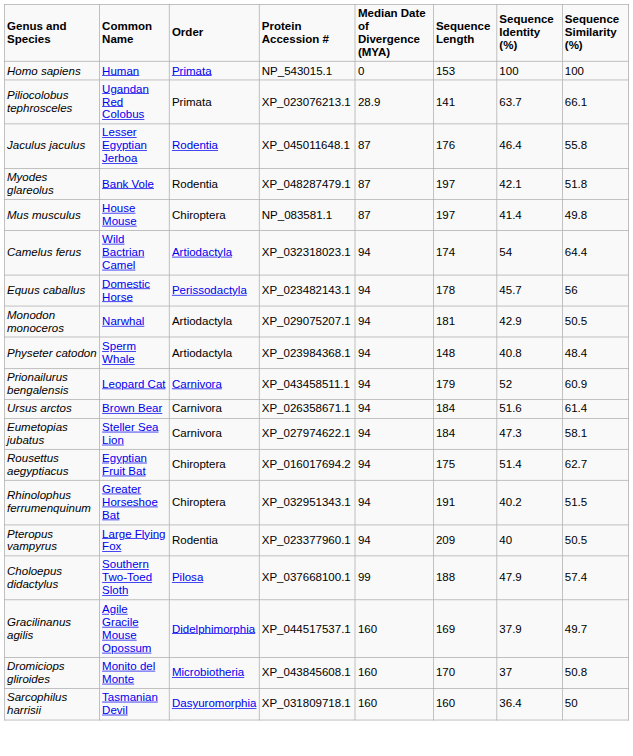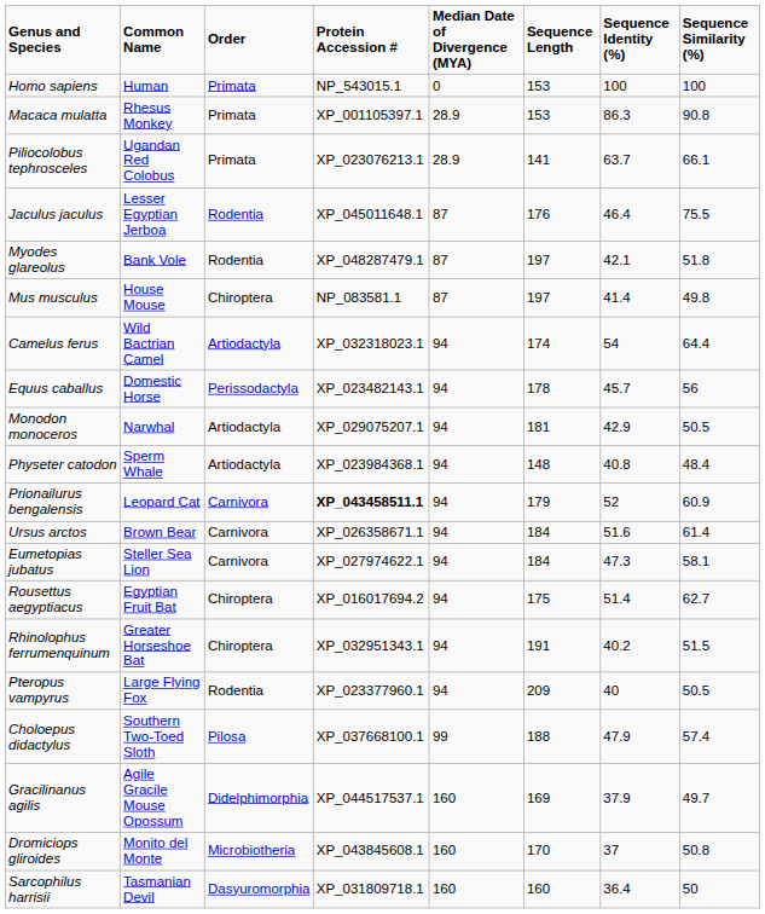 <table class="wikitable">
 <tr>
 <td><strong>Genus  and Species</strong></td>
 <td><strong>Common Name</strong></td>
 <td><strong>Order</strong></td>
 <td><strong>Protein  Accession #</strong></td>
 <td><strong>Median Date of  Divergence (MYA)</strong></td>
 <td><strong>Sequence Length</strong></td>
 <td><strong>Sequence  Identity (%)</strong></td>
 <td><strong>Sequence  Similarity (%)</strong></td>
 </tr>
 <tr>
 <td><em>Homo sapiens</em></td>
 <td><a href='#'>Human</a></td>
 <td><a href='#'>Primata</a></td>
 <td>NP_543015.1</td>
 <td>0</td>
 <td>153</td>
 <td>100</td>
 <td>100</td>
 </tr>
 <tr>
+<td><em>Macaca mulatta</em></td>
+<td><a href='#'>Rhesus Monkey</a></td>
+<td>Primata</td>
+<td>XP_001105397.1</td>
+<td>28.9</td>
+<td>153</td>
+<td>86.3</td>
+<td>90.8</td>
+</tr>
+<tr>
 <td><em>Piliocolobus tephrosceles</em></td>
 <td><a href='#'>Ugandan Red Colobus</a></td>
 <td>Primata</td>
 <td>XP_023076213.1</td>
 <td>28.9</td>
 <td>141</td>
 <td>63.7</td>
 <td>66.1</td>
 </tr>
 <tr>
 <td><em>Jaculus jaculus</em></td>
 <td><a href='#'>Lesser Egyptian Jerboa</a></td>
 <td><a href='#'>Rodentia</a></td>
 <td>XP_045011648.1</td>
 <td>87</td>
 <td>176</td>
 <td>46.4</td>
-<td>55.8</td>
+<td>75.5</td>
 </tr>
 <tr>
 <td><em>Myodes glareolus</em></td>
 <td><a href='#'>Bank Vole</a></td>
 <td>Rodentia</td>
 <td>XP_048287479.1</td>
 <td>87</td>
 <td>197</td>
 <td>42.1</td>
 <td>51.8</td>
 </tr>
 <tr>
 <td><em>Mus musculus</em></td>
 <td><a href='#'>House Mouse</a></td>
 <td>Chiroptera</td>
 <td>NP_083581.1</td>
 <td>87</td>
 <td>197</td>
 <td>41.4</td>
 <td>49.8</td>
 </tr>
 <tr>
 <td><em>Camelus ferus</em></td>
 <td><a href='#'>Wild Bactrian Camel</a></td>
 <td><a href='#'>Artiodactyla</a></td>
 <td>XP_032318023.1</td>
 <td>94</td>
 <td>174</td>
 <td>54</td>
 <td>64.4</td>
 </tr>
 <tr>
 <td><em>Equus caballus</em></td>
 <td><a href='#'>Domestic Horse</a></td>
 <td><a href='#'>Perissodactyla</a></td>
 <td>XP_023482143.1</td>
 <td>94</td>
 <td>178</td>
 <td>45.7</td>
 <td>56</td>
 </tr>
 <tr>
 <td><em>Monodon monoceros</em></td>
 <td><a href='#'>Narwhal</a></td>
 <td>Artiodactyla</td>
 <td>XP_029075207.1</td>
 <td>94</td>
 <td>181</td>
 <td>42.9</td>
 <td>50.5</td>
 </tr>
 <tr>
 <td><em>Physeter catodon</em></td>
 <td><a href='#'>Sperm Whale</a></td>
 <td>Artiodactyla</td>
 <td>XP_023984368.1</td>
 <td>94</td>
 <td>148</td>
 <td>40.8</td>
 <td>48.4</td>
 </tr>
 <tr>
 <td><em>Prionailurus bengalensis</em></td>
 <td><a href='#'>Leopard Cat</a></td>
 <td><a href='#'>Carnivora</a></td>
-<td>XP_043458511.1</td>
+<td><strong>XP_043458511.1</strong></td>
 <td>94</td>
 <td>179</td>
 <td>52</td>
 <td>60.9</td>
 </tr>
 <tr>
 <td><em>Ursus arctos</em></td>
 <td><a href='#'>Brown Bear</a></td>
 <td>Carnivora</td>
 <td>XP_026358671.1</td>
 <td>94</td>
 <td>184</td>
 <td>51.6</td>
 <td>61.4</td>
 </tr>
 <tr>
 <td><em>Eumetopias jubatus</em></td>
 <td><a href='#'>Steller Sea Lion</a></td>
 <td>Carnivora</td>
 <td>XP_027974622.1</td>
 <td>94</td>
 <td>184</td>
 <td>47.3</td>
 <td>58.1</td>
 </tr>
 <tr>
 <td><em>Rousettus aegyptiacus</em></td>
 <td><a href='#'>Egyptian Fruit Bat</a></td>
 <td>Chiroptera</td>
 <td>XP_016017694.2</td>
 <td>94</td>
 <td>175</td>
 <td>51.4</td>
 <td>62.7</td>
 </tr>
 <tr>
 <td><em>Rhinolophus ferrumenquinum</em></td>
 <td><a href='#'>Greater Horseshoe Bat</a></td>
 <td>Chiroptera</td>
 <td>XP_032951343.1</td>
 <td>94</td>
 <td>191</td>
 <td>40.2</td>
 <td>51.5</td>
 </tr>
 <tr>
 <td><em>Pteropus vampyrus</em></td>
 <td><a href='#'>Large Flying Fox</a></td>
 <td>Rodentia</td>
 <td>XP_023377960.1</td>
 <td>94</td>
 <td>209</td>
 <td>40</td>
 <td>50.5</td>
 </tr>
 <tr>
 <td><em>Choloepus didactylus</em></td>
 <td><a href='#'>Southern Two-Toed Sloth</a></td>
 <td><a href='#'>Pilosa</a></td>
 <td>XP_037668100.1</td>
 <td>99</td>
 <td>188</td>
 <td>47.9</td>
 <td>57.4</td>
 </tr>
 <tr>
 <td><em>Gracilinanus agilis</em></td>
 <td><a href='#'>Agile Gracile Mouse Opossum</a></td>
 <td><a href='#'>Didelphimorphia</a></td>
 <td>XP_044517537.1</td>
 <td>160</td>
 <td>169</td>
 <td>37.9</td>
 <td>49.7</td>
 </tr>
 <tr>
 <td><em>Dromiciops gliroides</em></td>
 <td><a href='#'>Monito del Monte</a></td>
 <td><a href='#'>Microbiotheria</a></td>
 <td>XP_043845608.1</td>
 <td>160</td>
 <td>170</td>
 <td>37</td>
 <td>50.8</td>
 </tr>
 <tr>
 <td><em>Sarcophilus harrisii</em></td>
 <td><a href='#'>Tasmanian Devil</a></td>
 <td><a href='#'>Dasyuromorphia</a></td>
 <td>XP_031809718.1</td>
 <td>160</td>
 <td>160</td>
 <td>36.4</td>
 <td>50</td>
 </tr>
 </table>
